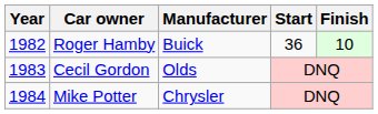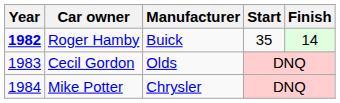 <table class="wikitable" style="font-size: 90%;">
 <tr>
 <th>Year</th>
 <th>Car owner</th>
 <th>Manufacturer</th>
 <th>Start</th>
 <th>Finish</th>
 </tr>
 <tr>
-<td><a href='#'>1982</a></td>
+<td><strong><a href='#'>1982</a></strong></td>
 <td><a href='#'>Roger Hamby</a></td>
 <td><a href='#'>Buick</a></td>
-<td align=center>36</td>
-<td align=center style="background:#DFFFDF;">10</td>
+<td align=center>35</td>
+<td align=center style="background:#DFFFDF;">14</td>
 </tr>
 <tr>
 <td><a href='#'>1983</a></td>
 <td><a href='#'>Cecil Gordon</a></td>
 <td><a href='#'>Olds</a></td>
 <td align=center colspan=2 style="background:#FFCFCF;">DNQ</td>
 </tr>
 <tr>
 <td><a href='#'>1984</a></td>
 <td><a href='#'>Mike Potter</a></td>
 <td><a href='#'>Chrysler</a></td>
 <td align=center colspan=2 style="background:#FFCFCF;">DNQ</td>
 </tr>
 </table>
